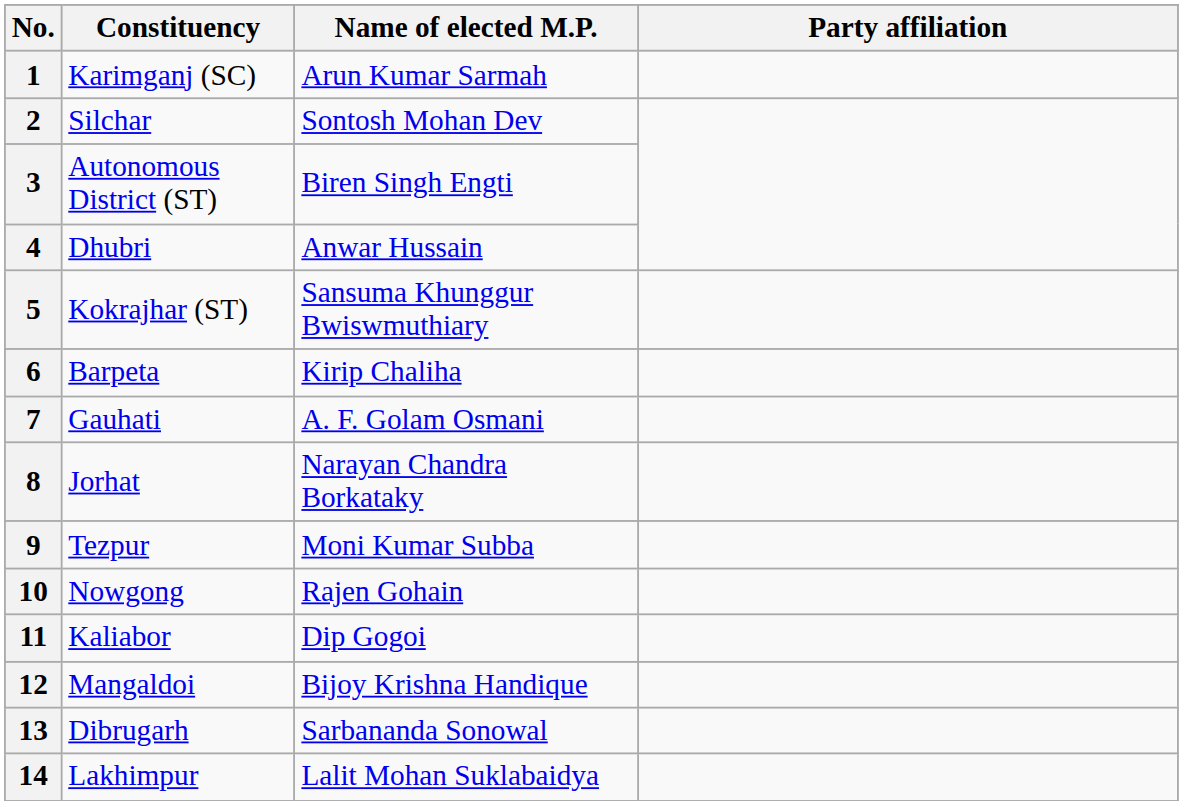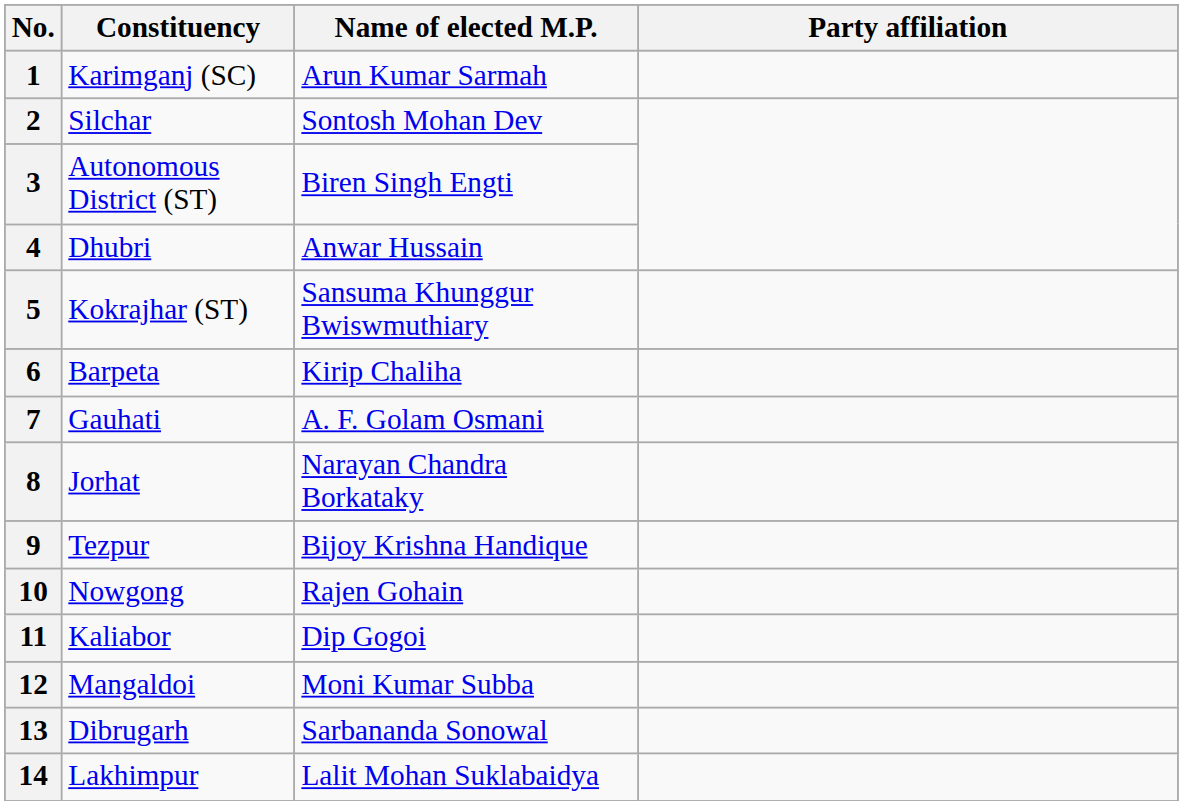 <table class="wikitable">
 <tr style="background:#ccc; text-align:center;">
 <th>No.</th>
 <th style="width:120px">Constituency</th>
 <th style="width:180px">Name of elected M.P.</th>
 <th colspan="2" style="width:18em">Party affiliation</th>
 </tr>
 <tr>
 <th>1</th>
 <td><a href='#'>Karimganj</a> (SC)</td>
 <td><a href='#'>Arun Kumar Sarmah</a></td>
 <td></td>
 </tr>
 <tr>
 <th>2</th>
 <td><a href='#'>Silchar</a></td>
 <td><a href='#'>Sontosh Mohan Dev</a></td>
 </tr>
 <tr>
 <th>3</th>
 <td><a href='#'>Autonomous District</a> (ST)</td>
 <td><a href='#'>Biren Singh Engti</a></td>
 </tr>
 <tr>
 <th>4</th>
 <td><a href='#'>Dhubri</a></td>
 <td><a href='#'>Anwar Hussain</a></td>
 </tr>
 <tr>
 <th>5</th>
 <td><a href='#'>Kokrajhar</a> (ST)</td>
 <td><a href='#'>Sansuma Khunggur Bwiswmuthiary</a></td>
 <td></td>
 </tr>
 <tr>
 <th>6</th>
 <td><a href='#'>Barpeta</a></td>
 <td><a href='#'>Kirip Chaliha</a></td>
 <td></td>
 </tr>
 <tr>
 <th>7</th>
 <td><a href='#'>Gauhati</a></td>
 <td><a href='#'>A. F. Golam Osmani</a></td>
 </tr>
 <tr>
 <th>8</th>
 <td><a href='#'>Jorhat</a></td>
 <td><a href='#'>Narayan Chandra Borkataky</a></td>
 <td></td>
 </tr>
 <tr>
 <th>9</th>
 <td><a href='#'>Tezpur</a></td>
-<td><a href='#'>Moni Kumar Subba</a></td>
+<td><a href='#'>Bijoy Krishna Handique</a></td>
 <td></td>
 </tr>
 <tr>
 <th>10</th>
 <td><a href='#'>Nowgong</a></td>
 <td><a href='#'>Rajen Gohain</a></td>
 <td></td>
 </tr>
 <tr>
 <th>11</th>
 <td><a href='#'>Kaliabor</a></td>
 <td><a href='#'>Dip Gogoi</a></td>
 <td></td>
 </tr>
 <tr>
 <th>12</th>
 <td><a href='#'>Mangaldoi</a></td>
-<td><a href='#'>Bijoy Krishna Handique</a></td>
+<td><a href='#'>Moni Kumar Subba</a></td>
 </tr>
 <tr>
 <th>13</th>
 <td><a href='#'>Dibrugarh</a></td>
 <td><a href='#'>Sarbananda Sonowal</a></td>
 <td></td>
 </tr>
 <tr>
 <th>14</th>
 <td><a href='#'>Lakhimpur</a></td>
 <td><a href='#'>Lalit Mohan Suklabaidya</a></td>
 </tr>
 </table>
